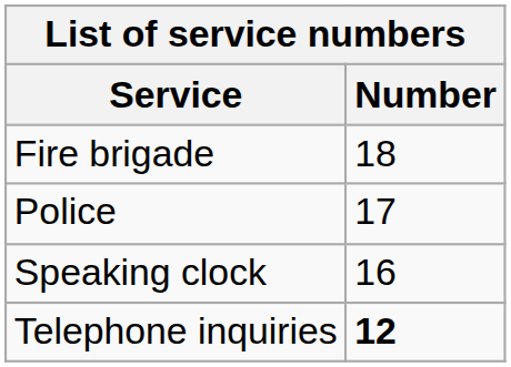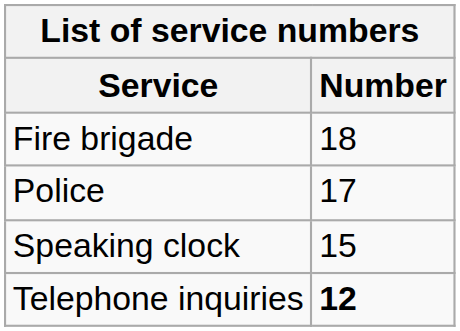 <table class="wikitable">
 <tr>
 <th colspan="2">List of service numbers</th>
 </tr>
 <tr>
 <th>Service</th>
 <th>Number</th>
 </tr>
 <tr>
 <td>Fire brigade</td>
 <td>18</td>
 </tr>
 <tr>
 <td>Police</td>
 <td>17</td>
 </tr>
 <tr>
 <td>Speaking clock</td>
-<td>16</td>
+<td>15</td>
 </tr>
 <tr>
 <td>Telephone inquiries</td>
 <td><strong>12</strong></td>
 </tr>
 </table>
